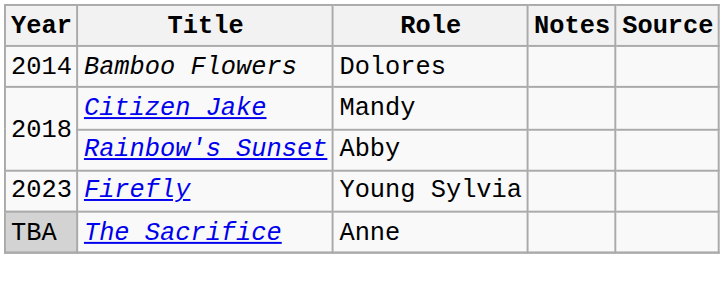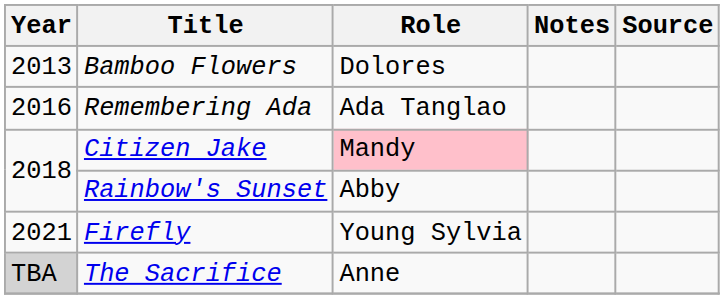 <table class="wikitable sortable" >
 <tr>
 <th>Year</th>
 <th>Title</th>
 <th>Role</th>
 <th class="unsortable">Notes </th>
 <th class="unsortable">Source </th>
 </tr>
 <tr>
-<td>2014</td>
+<td>2013</td>
 <td><em>Bamboo Flowers</em></td>
 <td>Dolores</td>
 <td></td>
 <td></td>
 </tr>
 <tr>
+<td>2016</td>
+<td><em>Remembering Ada</em></td>
+<td>Ada Tanglao</td>
+<td></td>
+<td></td>
+</tr>
+<tr>
 <td rowspan="2">2018</td>
 <td><em><a href='#'>Citizen Jake</a></em></td>
-<td>Mandy</td>
+<td style="background: pink;">Mandy</td>
 <td></td>
 <td></td>
 </tr>
 <tr>
 <td><em><a href='#'>Rainbow's Sunset</a></em></td>
 <td>Abby</td>
 <td></td>
 <td></td>
 </tr>
 <tr>
-<td>2023</td>
+<td>2021</td>
 <td><a href='#'><em>Firefly</em></a></td>
 <td>Young Sylvia</td>
 <td></td>
 <td></td>
 </tr>
 <tr>
 <td style="background: lightgrey;">TBA</td>
 <td><em><a href='#'>The Sacrifice</a></em></td>
 <td>Anne</td>
 <td></td>
 <td></td>
 </tr>
 <tr>
 </tr>
 </table>
